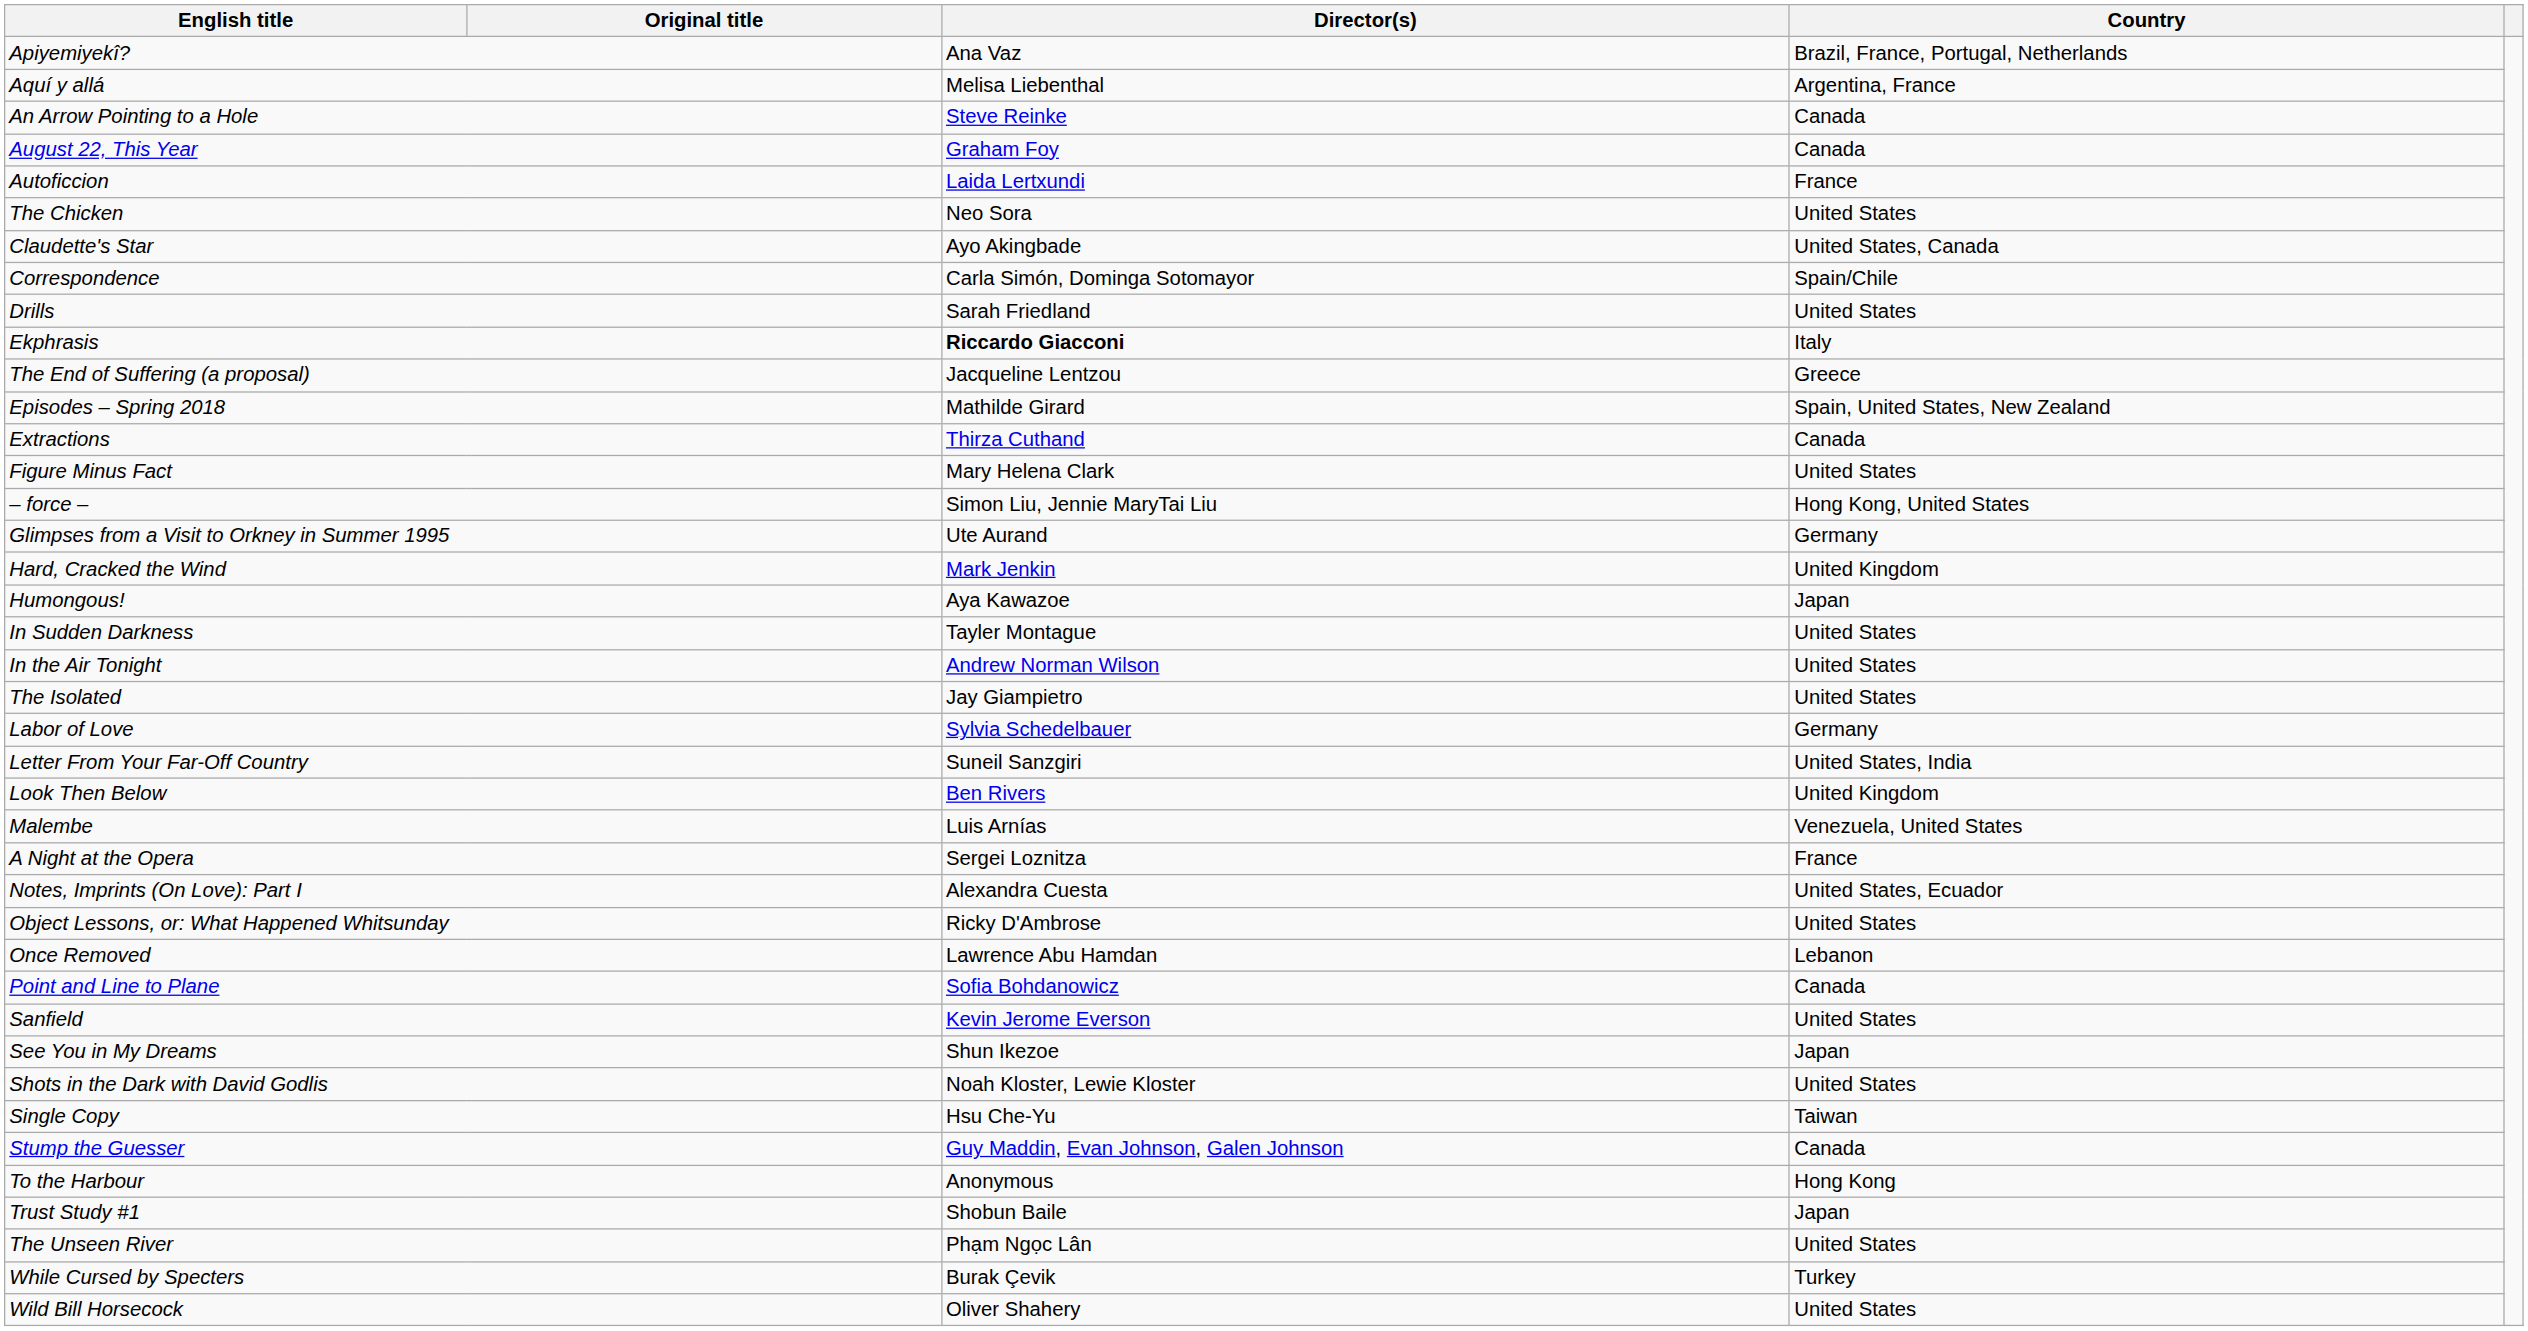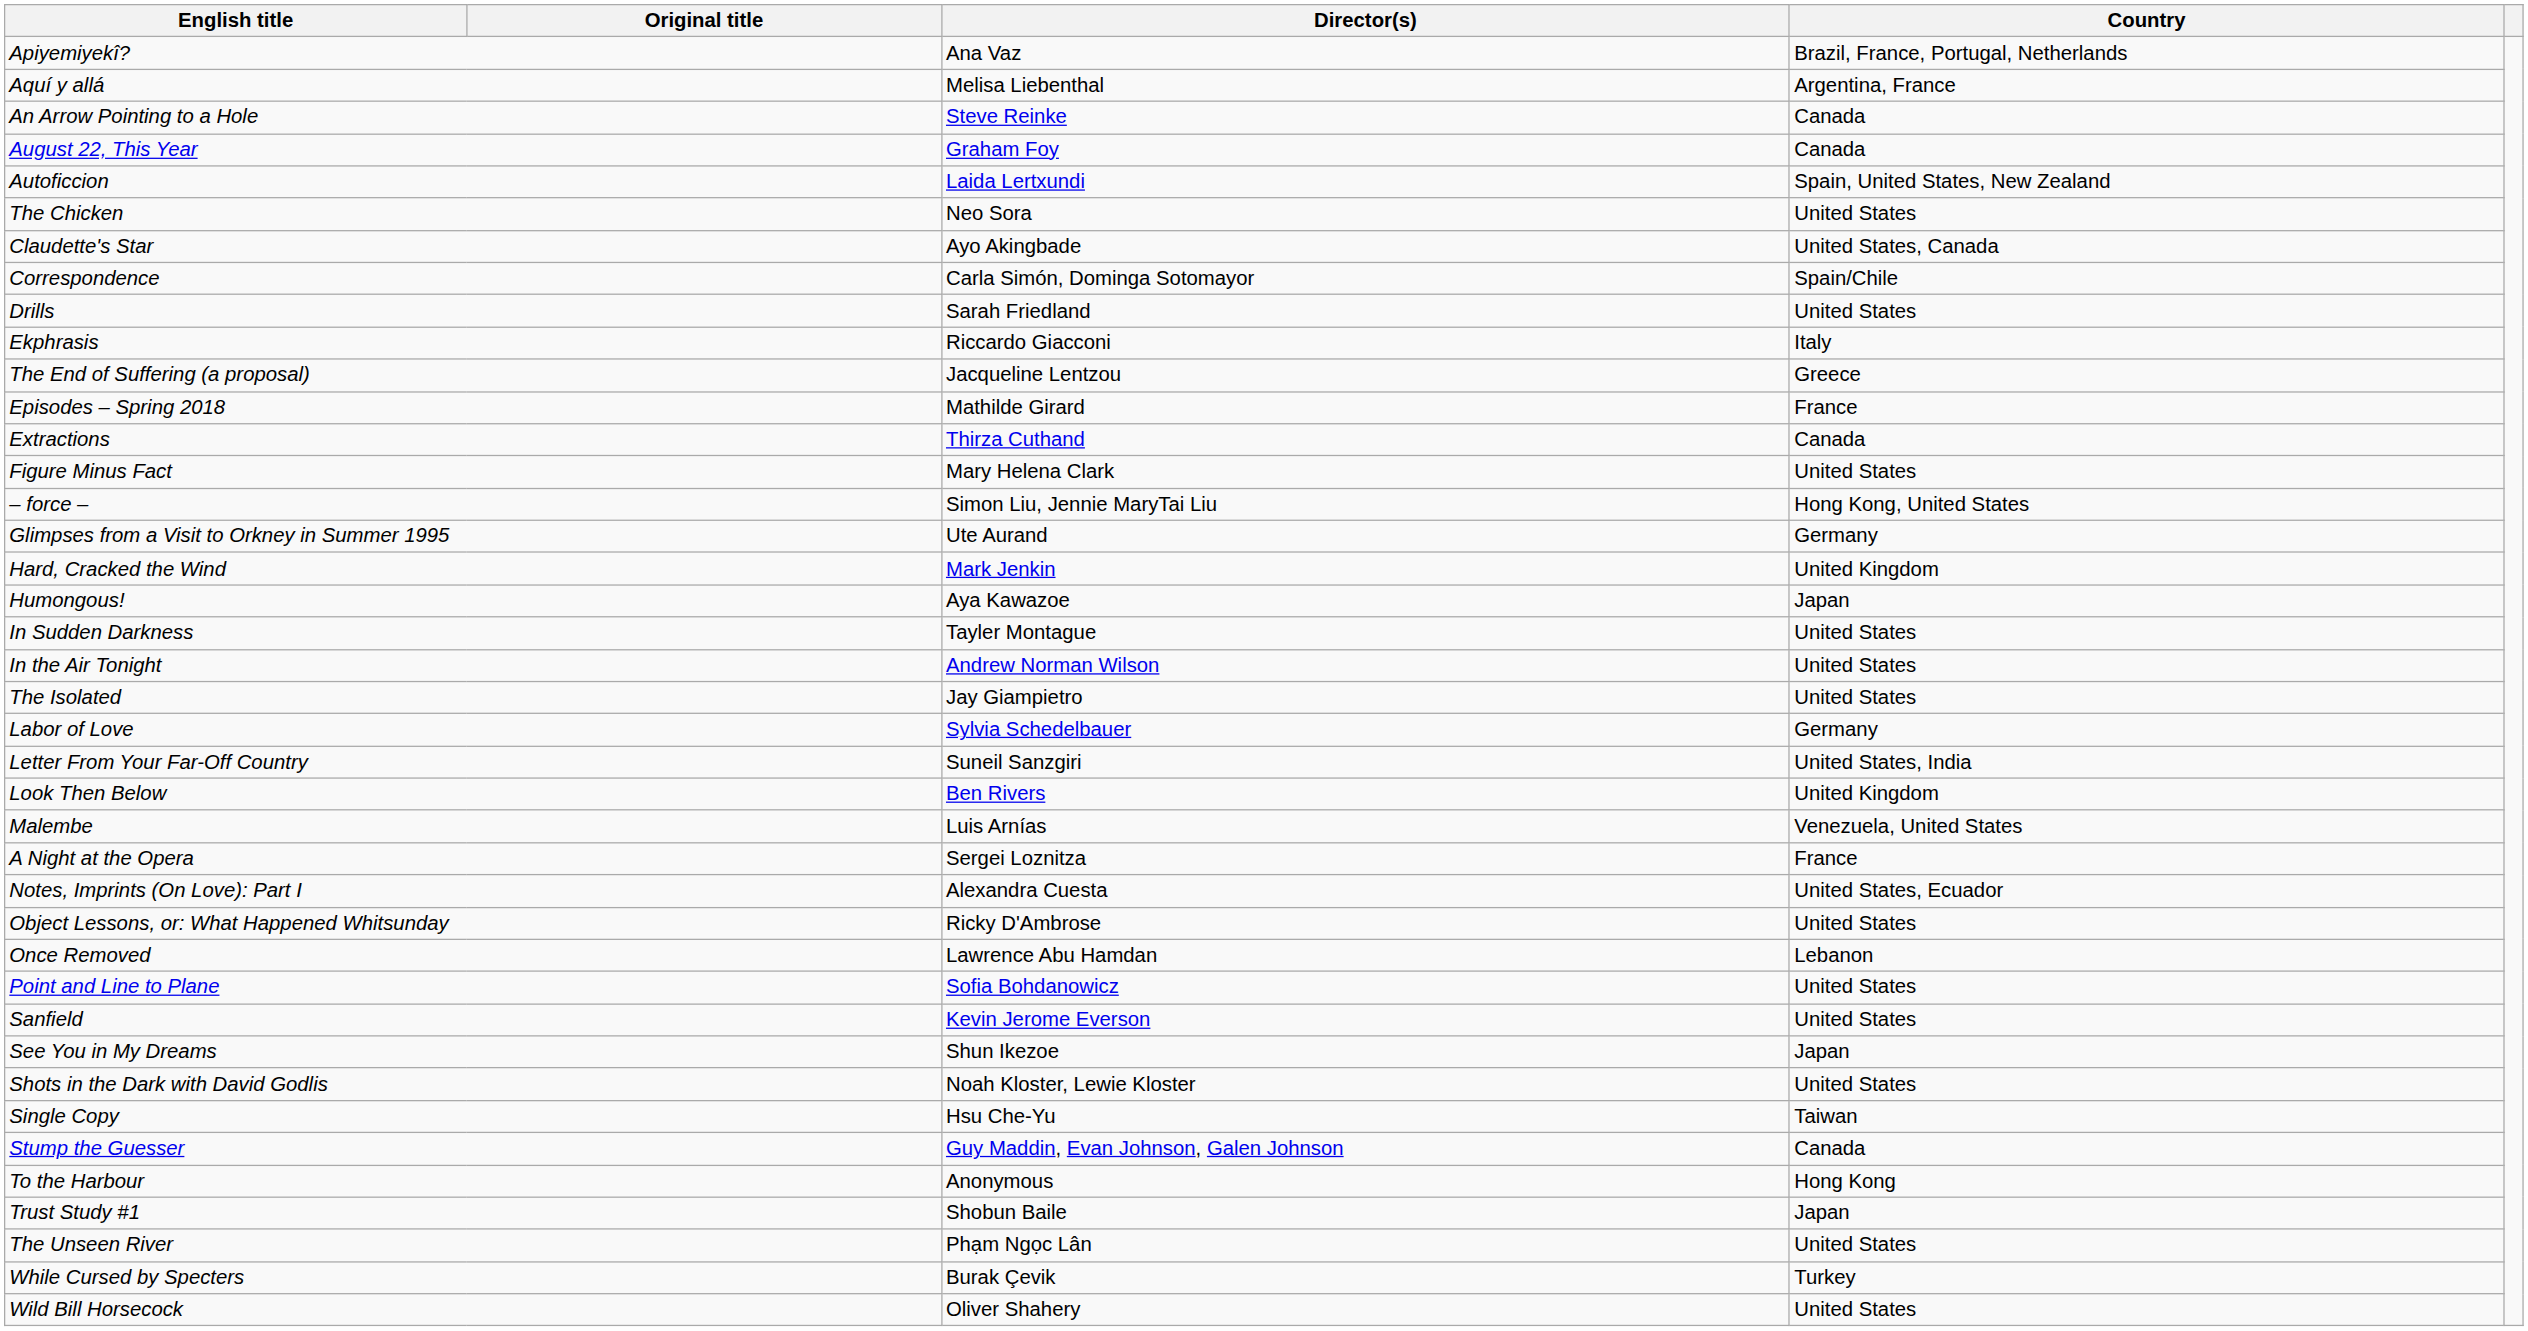 <table class="wikitable" width="100%">
 <tr>
 <th>English title</th>
 <th>Original title</th>
 <th>Director(s)</th>
 <th>Country</th>
 <th></th>
 </tr>
 <tr>
 <td colspan="2"><em>Apiyemiyekî?</em></td>
 <td>Ana Vaz</td>
 <td>Brazil, France, Portugal, Netherlands</td>
 <td rowspan="40"></td>
 </tr>
 <tr>
 <td colspan="2"><em>Aquí y allá</em></td>
 <td>Melisa Liebenthal</td>
 <td>Argentina, France</td>
 </tr>
 <tr>
 <td colspan="2"><em>An Arrow Pointing to a Hole</em></td>
 <td><a href='#'>Steve Reinke</a></td>
 <td>Canada</td>
 </tr>
 <tr>
 <td colspan="2"><em><a href='#'>August 22, This Year</a></em></td>
 <td><a href='#'>Graham Foy</a></td>
 <td>Canada</td>
 </tr>
 <tr>
 <td colspan="2"><em>Autoficcion</em></td>
 <td><a href='#'>Laida Lertxundi</a></td>
-<td>France</td>
+<td>Spain, United States, New Zealand</td>
 </tr>
 <tr>
 <td colspan="2"><em>The Chicken</em></td>
 <td>Neo Sora</td>
 <td>United States</td>
 </tr>
 <tr>
 <td colspan="2"><em>Claudette's Star</em></td>
 <td>Ayo Akingbade</td>
 <td>United States, Canada</td>
 </tr>
 <tr>
 <td colspan="2"><em>Correspondence</em></td>
 <td>Carla Simón, Dominga Sotomayor</td>
 <td>Spain/Chile</td>
 </tr>
 <tr>
 <td colspan="2"><em>Drills</em></td>
 <td>Sarah Friedland</td>
 <td>United States</td>
 </tr>
 <tr>
 <td colspan="2"><em>Ekphrasis</em></td>
-<td><strong>Riccardo Giacconi</strong></td>
+<td>Riccardo Giacconi</td>
 <td>Italy</td>
 </tr>
 <tr>
 <td colspan="2"><em>The End of Suffering (a proposal)</em></td>
 <td>Jacqueline Lentzou</td>
 <td>Greece</td>
 </tr>
 <tr>
 <td colspan="2"><em>Episodes – Spring 2018</em></td>
 <td>Mathilde Girard</td>
-<td>Spain, United States, New Zealand</td>
+<td>France</td>
 </tr>
 <tr>
 <td colspan="2"><em>Extractions</em></td>
 <td><a href='#'>Thirza Cuthand</a></td>
 <td>Canada</td>
 </tr>
 <tr>
 <td colspan="2"><em>Figure Minus Fact</em></td>
 <td>Mary Helena Clark</td>
 <td>United States</td>
 </tr>
 <tr>
 <td colspan="2"><em>– force –</em></td>
 <td>Simon Liu, Jennie MaryTai Liu</td>
 <td>Hong Kong, United States</td>
 </tr>
 <tr>
 <td colspan="2"><em>Glimpses from a Visit to Orkney in Summer 1995</em></td>
 <td>Ute Aurand</td>
 <td>Germany</td>
 </tr>
 <tr>
 <td colspan="2"><em>Hard, Cracked the Wind</em></td>
 <td><a href='#'>Mark Jenkin</a></td>
 <td>United Kingdom</td>
 </tr>
 <tr>
 <td colspan="2"><em>Humongous!</em></td>
 <td>Aya Kawazoe</td>
 <td>Japan</td>
 </tr>
 <tr>
 <td colspan="2"><em>In Sudden Darkness</em></td>
 <td>Tayler Montague</td>
 <td>United States</td>
 </tr>
 <tr>
 <td colspan="2"><em>In the Air Tonight</em></td>
 <td><a href='#'>Andrew Norman Wilson</a></td>
 <td>United States</td>
 </tr>
 <tr>
 <td colspan="2"><em>The Isolated</em></td>
 <td>Jay Giampietro</td>
 <td>United States</td>
 </tr>
 <tr>
 <td colspan="2"><em>Labor of Love</em></td>
 <td><a href='#'>Sylvia Schedelbauer</a></td>
 <td>Germany</td>
 </tr>
 <tr>
 <td colspan="2"><em>Letter From Your Far-Off Country</em></td>
 <td>Suneil Sanzgiri</td>
 <td>United States, India</td>
 </tr>
 <tr>
 <td colspan="2"><em>Look Then Below</em></td>
 <td><a href='#'>Ben Rivers</a></td>
 <td>United Kingdom</td>
 </tr>
 <tr>
 <td colspan="2"><em>Malembe</em></td>
 <td>Luis Arnías</td>
 <td>Venezuela, United States</td>
 </tr>
 <tr>
 <td colspan="2"><em>A Night at the Opera</em></td>
 <td>Sergei Loznitza</td>
 <td>France</td>
 </tr>
 <tr>
 <td colspan="2"><em>Notes, Imprints (On Love): Part I</em></td>
 <td>Alexandra Cuesta</td>
 <td>United States, Ecuador</td>
 </tr>
 <tr>
 <td colspan="2"><em>Object Lessons, or: What Happened Whitsunday</em></td>
 <td>Ricky D'Ambrose</td>
 <td>United States</td>
 </tr>
 <tr>
 <td colspan="2"><em>Once Removed</em></td>
 <td>Lawrence Abu Hamdan</td>
 <td>Lebanon</td>
 </tr>
 <tr>
 <td colspan="2"><em><a href='#'>Point and Line to Plane</a></em></td>
 <td><a href='#'>Sofia Bohdanowicz</a></td>
-<td>Canada</td>
+<td>United States</td>
 </tr>
 <tr>
 <td colspan="2"><em>Sanfield</em></td>
 <td><a href='#'>Kevin Jerome Everson</a></td>
 <td>United States</td>
 </tr>
 <tr>
 <td colspan="2"><em>See You in My Dreams</em></td>
 <td>Shun Ikezoe</td>
 <td>Japan</td>
 </tr>
 <tr>
 <td colspan="2"><em>Shots in the Dark with David Godlis</em></td>
 <td>Noah Kloster, Lewie Kloster</td>
 <td>United States</td>
 </tr>
 <tr>
 <td colspan="2"><em>Single Copy</em></td>
 <td>Hsu Che-Yu</td>
 <td>Taiwan</td>
 </tr>
 <tr>
 <td colspan="2"><em><a href='#'>Stump the Guesser</a></em></td>
 <td><a href='#'>Guy Maddin</a>, <a href='#'>Evan Johnson</a>, <a href='#'>Galen Johnson</a></td>
 <td>Canada</td>
 </tr>
 <tr>
 <td colspan="2"><em>To the Harbour</em></td>
 <td>Anonymous</td>
 <td>Hong Kong</td>
 </tr>
 <tr>
 <td colspan="2"><em>Trust Study #1</em></td>
 <td>Shobun Baile</td>
 <td>Japan</td>
 </tr>
 <tr>
 <td colspan="2"><em>The Unseen River</em></td>
 <td>Phạm Ngọc Lân</td>
 <td>United States</td>
 </tr>
 <tr>
 <td colspan="2"><em>While Cursed by Specters</em></td>
 <td>Burak Çevik</td>
 <td>Turkey</td>
 </tr>
 <tr>
 <td colspan="2"><em>Wild Bill Horsecock</em></td>
 <td>Oliver Shahery</td>
 <td>United States</td>
 </tr>
 </table>
